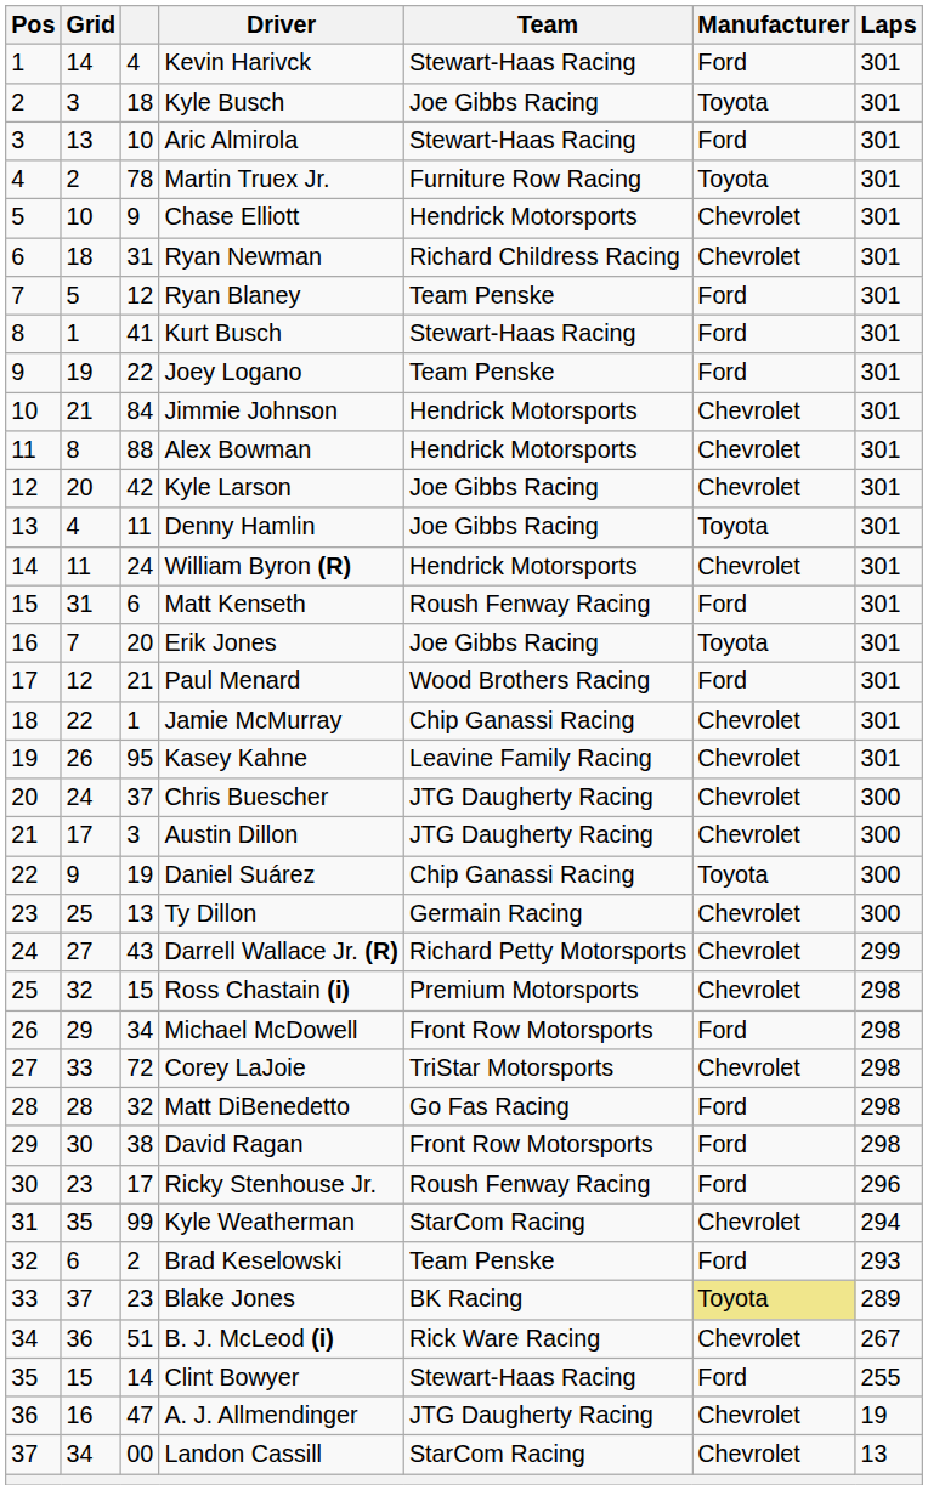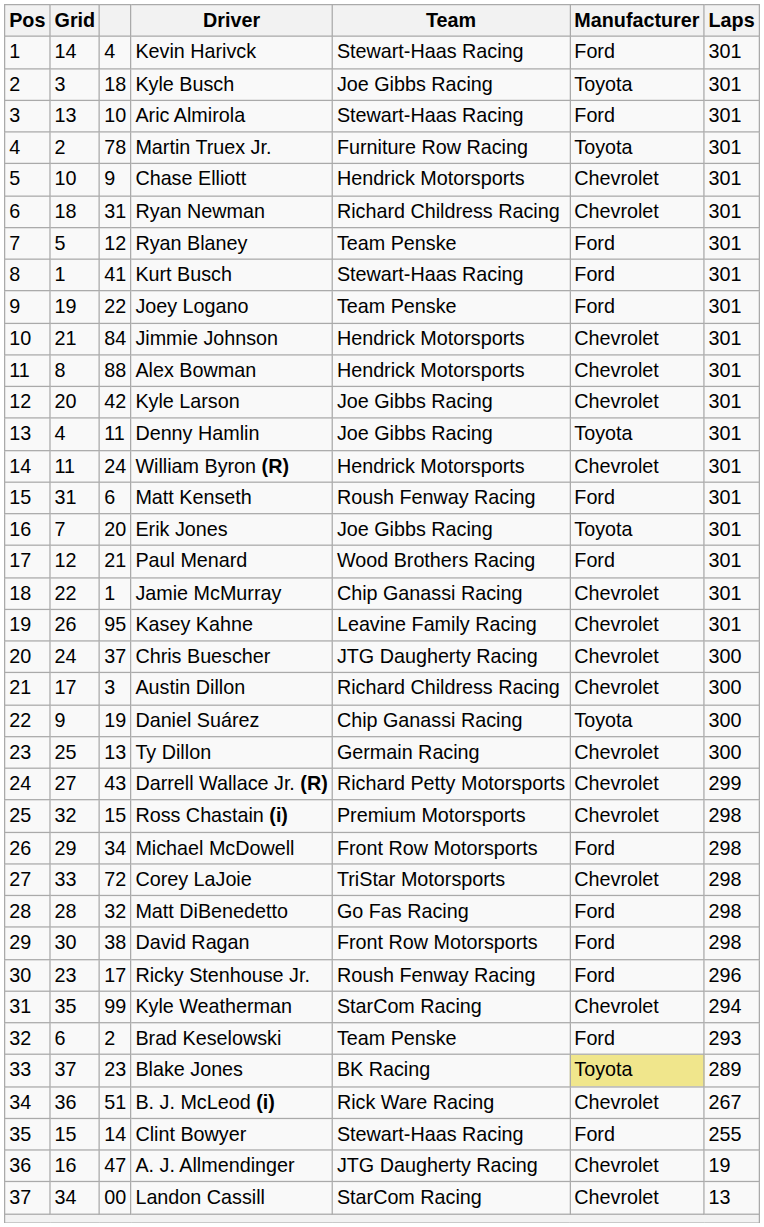 <table class="wikitable" style="font-size:98%">
 <tr>
 <th>Pos</th>
 <th>Grid</th>
 <th></th>
 <th>Driver</th>
 <th>Team</th>
 <th>Manufacturer</th>
 <th>Laps</th>
 </tr>
 <tr>
 <td>1</td>
 <td>14</td>
 <td>4</td>
 <td>Kevin Harivck</td>
 <td>Stewart-Haas Racing</td>
 <td>Ford</td>
 <td>301</td>
 </tr>
 <tr>
 <td>2</td>
 <td>3</td>
 <td>18</td>
 <td>Kyle Busch</td>
 <td>Joe Gibbs Racing</td>
 <td>Toyota</td>
 <td>301</td>
 </tr>
 <tr>
 <td>3</td>
 <td>13</td>
 <td>10</td>
 <td>Aric Almirola</td>
 <td>Stewart-Haas Racing</td>
 <td>Ford</td>
 <td>301</td>
 </tr>
 <tr>
 <td>4</td>
 <td>2</td>
 <td>78</td>
 <td>Martin Truex Jr.</td>
 <td>Furniture Row Racing</td>
 <td>Toyota</td>
 <td>301</td>
 </tr>
 <tr>
 <td>5</td>
 <td>10</td>
 <td>9</td>
 <td>Chase Elliott</td>
 <td>Hendrick Motorsports</td>
 <td>Chevrolet</td>
 <td>301</td>
 </tr>
 <tr>
 <td>6</td>
 <td>18</td>
 <td>31</td>
 <td>Ryan Newman</td>
 <td>Richard Childress Racing</td>
 <td>Chevrolet</td>
 <td>301</td>
 </tr>
 <tr>
 <td>7</td>
 <td>5</td>
 <td>12</td>
 <td>Ryan Blaney</td>
 <td>Team Penske</td>
 <td>Ford</td>
 <td>301</td>
 </tr>
 <tr>
 <td>8</td>
 <td>1</td>
 <td>41</td>
 <td>Kurt Busch</td>
 <td>Stewart-Haas Racing</td>
 <td>Ford</td>
 <td>301</td>
 </tr>
 <tr>
 <td>9</td>
 <td>19</td>
 <td>22</td>
 <td>Joey Logano</td>
 <td>Team Penske</td>
 <td>Ford</td>
 <td>301</td>
 </tr>
 <tr>
 <td>10</td>
 <td>21</td>
 <td>84</td>
 <td>Jimmie Johnson</td>
 <td>Hendrick Motorsports</td>
 <td>Chevrolet</td>
 <td>301</td>
 </tr>
 <tr>
 <td>11</td>
 <td>8</td>
 <td>88</td>
 <td>Alex Bowman</td>
 <td>Hendrick Motorsports</td>
 <td>Chevrolet</td>
 <td>301</td>
 </tr>
 <tr>
 <td>12</td>
 <td>20</td>
 <td>42</td>
 <td>Kyle Larson</td>
 <td>Joe Gibbs Racing</td>
 <td>Chevrolet</td>
 <td>301</td>
 </tr>
 <tr>
 <td>13</td>
 <td>4</td>
 <td>11</td>
 <td>Denny Hamlin</td>
 <td>Joe Gibbs Racing</td>
 <td>Toyota</td>
 <td>301</td>
 </tr>
 <tr>
 <td>14</td>
 <td>11</td>
 <td>24</td>
 <td>William Byron <strong>(R)</strong></td>
 <td>Hendrick Motorsports</td>
 <td>Chevrolet</td>
 <td>301</td>
 </tr>
 <tr>
 <td>15</td>
 <td>31</td>
 <td>6</td>
 <td>Matt Kenseth</td>
 <td>Roush Fenway Racing</td>
 <td>Ford</td>
 <td>301</td>
 </tr>
 <tr>
 <td>16</td>
 <td>7</td>
 <td>20</td>
 <td>Erik Jones</td>
 <td>Joe Gibbs Racing</td>
 <td>Toyota</td>
 <td>301</td>
 </tr>
 <tr>
 <td>17</td>
 <td>12</td>
 <td>21</td>
 <td>Paul Menard</td>
 <td>Wood Brothers Racing</td>
 <td>Ford</td>
 <td>301</td>
 </tr>
 <tr>
 <td>18</td>
 <td>22</td>
 <td>1</td>
 <td>Jamie McMurray</td>
 <td>Chip Ganassi Racing</td>
 <td>Chevrolet</td>
 <td>301</td>
 </tr>
 <tr>
 <td>19</td>
 <td>26</td>
 <td>95</td>
 <td>Kasey Kahne</td>
 <td>Leavine Family Racing</td>
 <td>Chevrolet</td>
 <td>301</td>
 </tr>
 <tr>
 <td>20</td>
 <td>24</td>
 <td>37</td>
 <td>Chris Buescher</td>
 <td>JTG Daugherty Racing</td>
 <td>Chevrolet</td>
 <td>300</td>
 </tr>
 <tr>
 <td>21</td>
 <td>17</td>
 <td>3</td>
 <td>Austin Dillon</td>
-<td>JTG Daugherty Racing</td>
+<td>Richard Childress Racing</td>
 <td>Chevrolet</td>
 <td>300</td>
 </tr>
 <tr>
 <td>22</td>
 <td>9</td>
 <td>19</td>
 <td>Daniel Suárez</td>
 <td>Chip Ganassi Racing</td>
 <td>Toyota</td>
 <td>300</td>
 </tr>
 <tr>
 <td>23</td>
 <td>25</td>
 <td>13</td>
 <td>Ty Dillon</td>
 <td>Germain Racing</td>
 <td>Chevrolet</td>
 <td>300</td>
 </tr>
 <tr>
 <td>24</td>
 <td>27</td>
 <td>43</td>
 <td>Darrell Wallace Jr. <strong>(R)</strong></td>
 <td>Richard Petty Motorsports</td>
 <td>Chevrolet</td>
 <td>299</td>
 </tr>
 <tr>
 <td>25</td>
 <td>32</td>
 <td>15</td>
 <td>Ross Chastain <strong>(i)</strong></td>
 <td>Premium Motorsports</td>
 <td>Chevrolet</td>
 <td>298</td>
 </tr>
 <tr>
 <td>26</td>
 <td>29</td>
 <td>34</td>
 <td>Michael McDowell</td>
 <td>Front Row Motorsports</td>
 <td>Ford</td>
 <td>298</td>
 </tr>
 <tr>
 <td>27</td>
 <td>33</td>
 <td>72</td>
 <td>Corey LaJoie</td>
 <td>TriStar Motorsports</td>
 <td>Chevrolet</td>
 <td>298</td>
 </tr>
 <tr>
 <td>28</td>
 <td>28</td>
 <td>32</td>
 <td>Matt DiBenedetto</td>
 <td>Go Fas Racing</td>
 <td>Ford</td>
 <td>298</td>
 </tr>
 <tr>
 <td>29</td>
 <td>30</td>
 <td>38</td>
 <td>David Ragan</td>
 <td>Front Row Motorsports</td>
 <td>Ford</td>
 <td>298</td>
 </tr>
 <tr>
 <td>30</td>
 <td>23</td>
 <td>17</td>
 <td>Ricky Stenhouse Jr.</td>
 <td>Roush Fenway Racing</td>
 <td>Ford</td>
 <td>296</td>
 </tr>
 <tr>
 <td>31</td>
 <td>35</td>
 <td>99</td>
 <td>Kyle Weatherman</td>
 <td>StarCom Racing</td>
 <td>Chevrolet</td>
 <td>294</td>
 </tr>
 <tr>
 <td>32</td>
 <td>6</td>
 <td>2</td>
 <td>Brad Keselowski</td>
 <td>Team Penske</td>
 <td>Ford</td>
 <td>293</td>
 </tr>
 <tr>
 <td>33</td>
 <td>37</td>
 <td>23</td>
 <td>Blake Jones</td>
 <td>BK Racing</td>
 <td style="background: khaki;">Toyota</td>
 <td>289</td>
 </tr>
 <tr>
 <td>34</td>
 <td>36</td>
 <td>51</td>
 <td>B. J. McLeod <strong>(i)</strong></td>
 <td>Rick Ware Racing</td>
 <td>Chevrolet</td>
 <td>267</td>
 </tr>
 <tr>
 <td>35</td>
 <td>15</td>
 <td>14</td>
 <td>Clint Bowyer</td>
 <td>Stewart-Haas Racing</td>
 <td>Ford</td>
 <td>255</td>
 </tr>
 <tr>
 <td>36</td>
 <td>16</td>
 <td>47</td>
 <td>A. J. Allmendinger</td>
 <td>JTG Daugherty Racing</td>
 <td>Chevrolet</td>
 <td>19</td>
 </tr>
 <tr>
 <td>37</td>
 <td>34</td>
 <td>00</td>
 <td>Landon Cassill</td>
 <td>StarCom Racing</td>
 <td>Chevrolet</td>
 <td>13</td>
 </tr>
 <tr>
 <th colspan="7"></th>
 </tr>
 </table>
